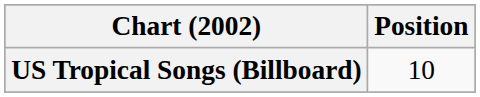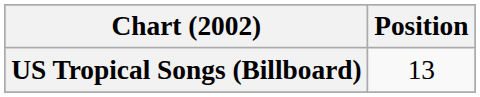 <table class="wikitable plainrowheaders " style="text-align:center;">
 <tr>
 <th scope="col">Chart (2002)</th>
 <th scope="col">Position</th>
 </tr>
 <tr>
 <th scope="row">US Tropical Songs (Billboard)</th>
-<td>10</td>
+<td>13</td>
 </tr>
 </table>
